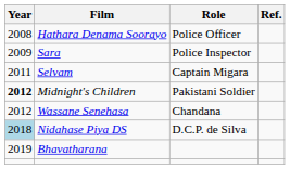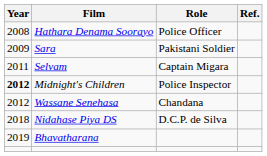 <table class="wikitable">
 <tr>
 <th>Year</th>
 <th>Film</th>
 <th>Role</th>
 <th>Ref.</th>
 </tr>
 <tr>
 <td>2008</td>
 <td><em><a href='#'>Hathara Denama Soorayo</a></em></td>
 <td>Police Officer</td>
 <td></td>
 </tr>
 <tr>
 <td>2009</td>
 <td><em><a href='#'>Sara</a></em></td>
-<td>Police Inspector</td>
+<td>Pakistani Soldier</td>
 <td></td>
 </tr>
 <tr>
 <td>2011</td>
 <td><em><a href='#'>Selvam</a></em></td>
 <td>Captain Migara</td>
 <td></td>
 </tr>
 <tr>
 <td><strong>2012</strong></td>
 <td><em>Midnight's Children</em></td>
-<td>Pakistani Soldier</td>
+<td>Police Inspector</td>
 <td></td>
 </tr>
 <tr>
 <td>2012</td>
 <td><em><a href='#'>Wassane Senehasa</a></em></td>
 <td>Chandana</td>
 <td></td>
 </tr>
 <tr>
-<td style="background: lightblue;">2018</td>
+<td>2018</td>
 <td><em><a href='#'>Nidahase Piya DS</a></em></td>
 <td>D.C.P. de Silva</td>
 <td></td>
 </tr>
 <tr>
 <td>2019</td>
 <td><em><a href='#'>Bhavatharana</a></em></td>
 <td></td>
 <td></td>
 </tr>
 <tr>
 <td></td>
 <td></td>
 <td></td>
 <td></td>
 </tr>
 </table>
